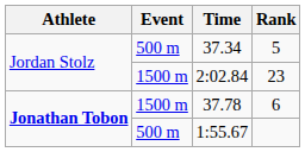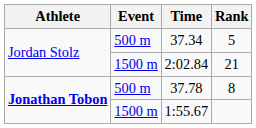 <table class="wikitable" style="font-size:90%">
 <tr>
 <th>Athlete</th>
 <th>Event</th>
 <th>Time</th>
 <th>Rank</th>
 </tr>
 <tr align=center>
 <td align=left rowspan=2><a href='#'>Jordan Stolz</a></td>
 <td align=left><a href='#'>500 m</a></td>
 <td>37.34</td>
 <td>5</td>
 </tr>
 <tr align=center>
 <td align=left><a href='#'>1500 m</a></td>
 <td>2:02.84</td>
-<td>23</td>
+<td>21</td>
 </tr>
 <tr align=center>
 <td align=left rowspan=2><strong><a href='#'>Jonathan Tobon</a></strong><br></td>
-<td align=left><a href='#'>1500 m</a></td>
+<td align=left><a href='#'>500 m</a></td>
 <td>37.78</td>
-<td>6</td>
+<td>8</td>
 </tr>
 <tr align=center>
-<td align=left><a href='#'>500 m</a></td>
+<td align=left><a href='#'>1500 m</a></td>
 <td>1:55.67</td>
 <td></td>
 </tr>
 </table>
